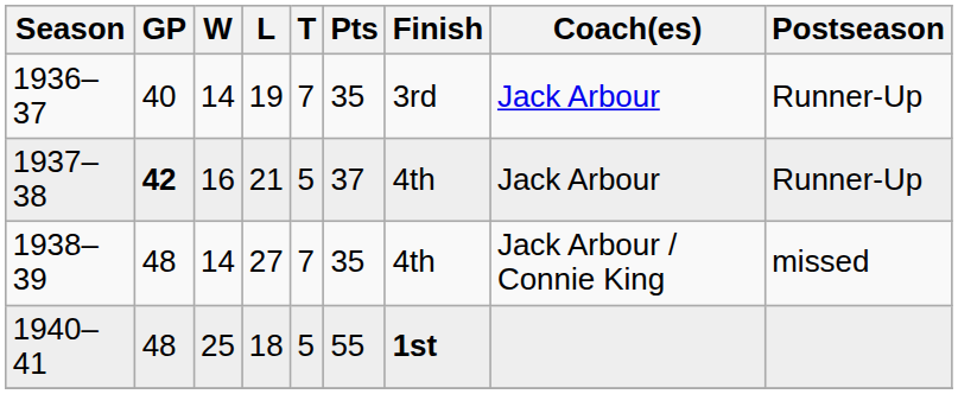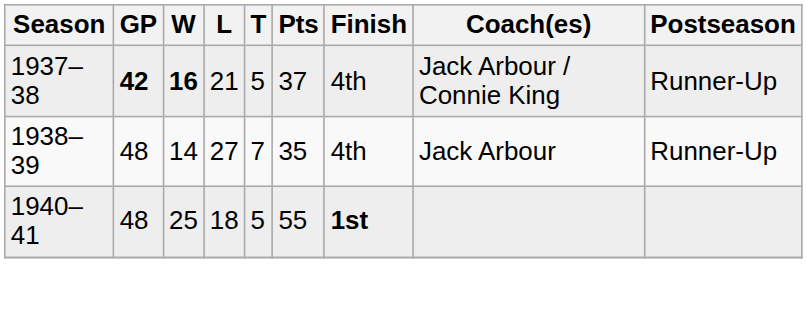 <table class="wikitable" width=39%>
 <tr>
 <th>Season</th>
 <th>GP</th>
 <th>W</th>
 <th>L</th>
 <th>T</th>
 <th>Pts</th>
 <th>Finish</th>
 <th>Coach(es)</th>
 <th>Postseason</th>
 </tr>
-<tr>
-<td>1936–37</td>
-<td>40</td>
-<td>14</td>
-<td>19</td>
-<td>7</td>
-<td>35</td>
-<td>3rd</td>
-<td><a href='#'>Jack Arbour</a></td>
-<td>Runner-Up</td>
-</tr>
 <tr bgcolor=eeeeee>
 <td>1937–38</td>
 <td><strong>42</strong></td>
-<td>16</td>
+<td><strong>16</strong></td>
 <td>21</td>
 <td>5</td>
 <td>37</td>
 <td>4th</td>
-<td>Jack Arbour</td>
+<td>Jack Arbour / Connie King</td>
 <td>Runner-Up</td>
 </tr>
 <tr>
 <td>1938–39</td>
 <td>48</td>
 <td>14</td>
 <td>27</td>
 <td>7</td>
 <td>35</td>
 <td>4th</td>
-<td>Jack Arbour / Connie King</td>
-<td>missed</td>
+<td>Jack Arbour</td>
+<td>Runner-Up</td>
 </tr>
 <tr bgcolor=eeeeee>
 <td>1940–41</td>
 <td>48</td>
 <td>25</td>
 <td>18</td>
 <td>5</td>
 <td>55</td>
 <td><strong>1st</strong></td>
 <td></td>
 <td></td>
 </tr>
 <tr>
 </tr>
 </table>
